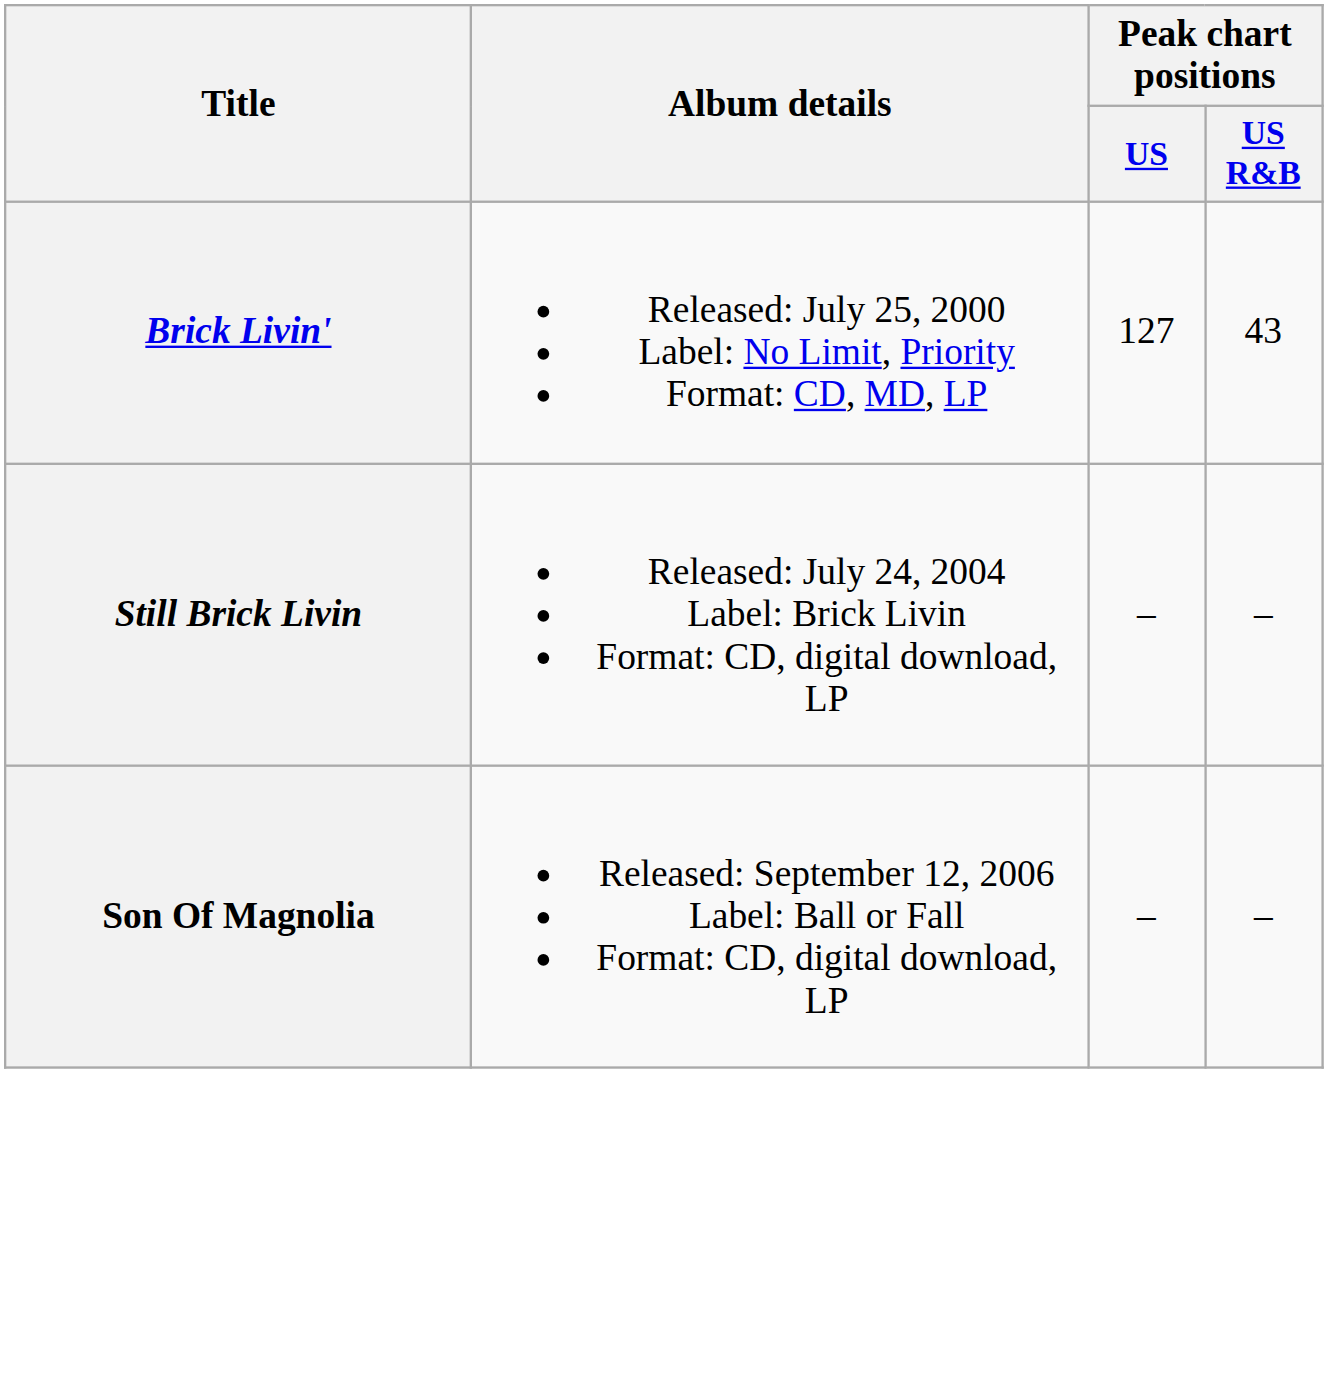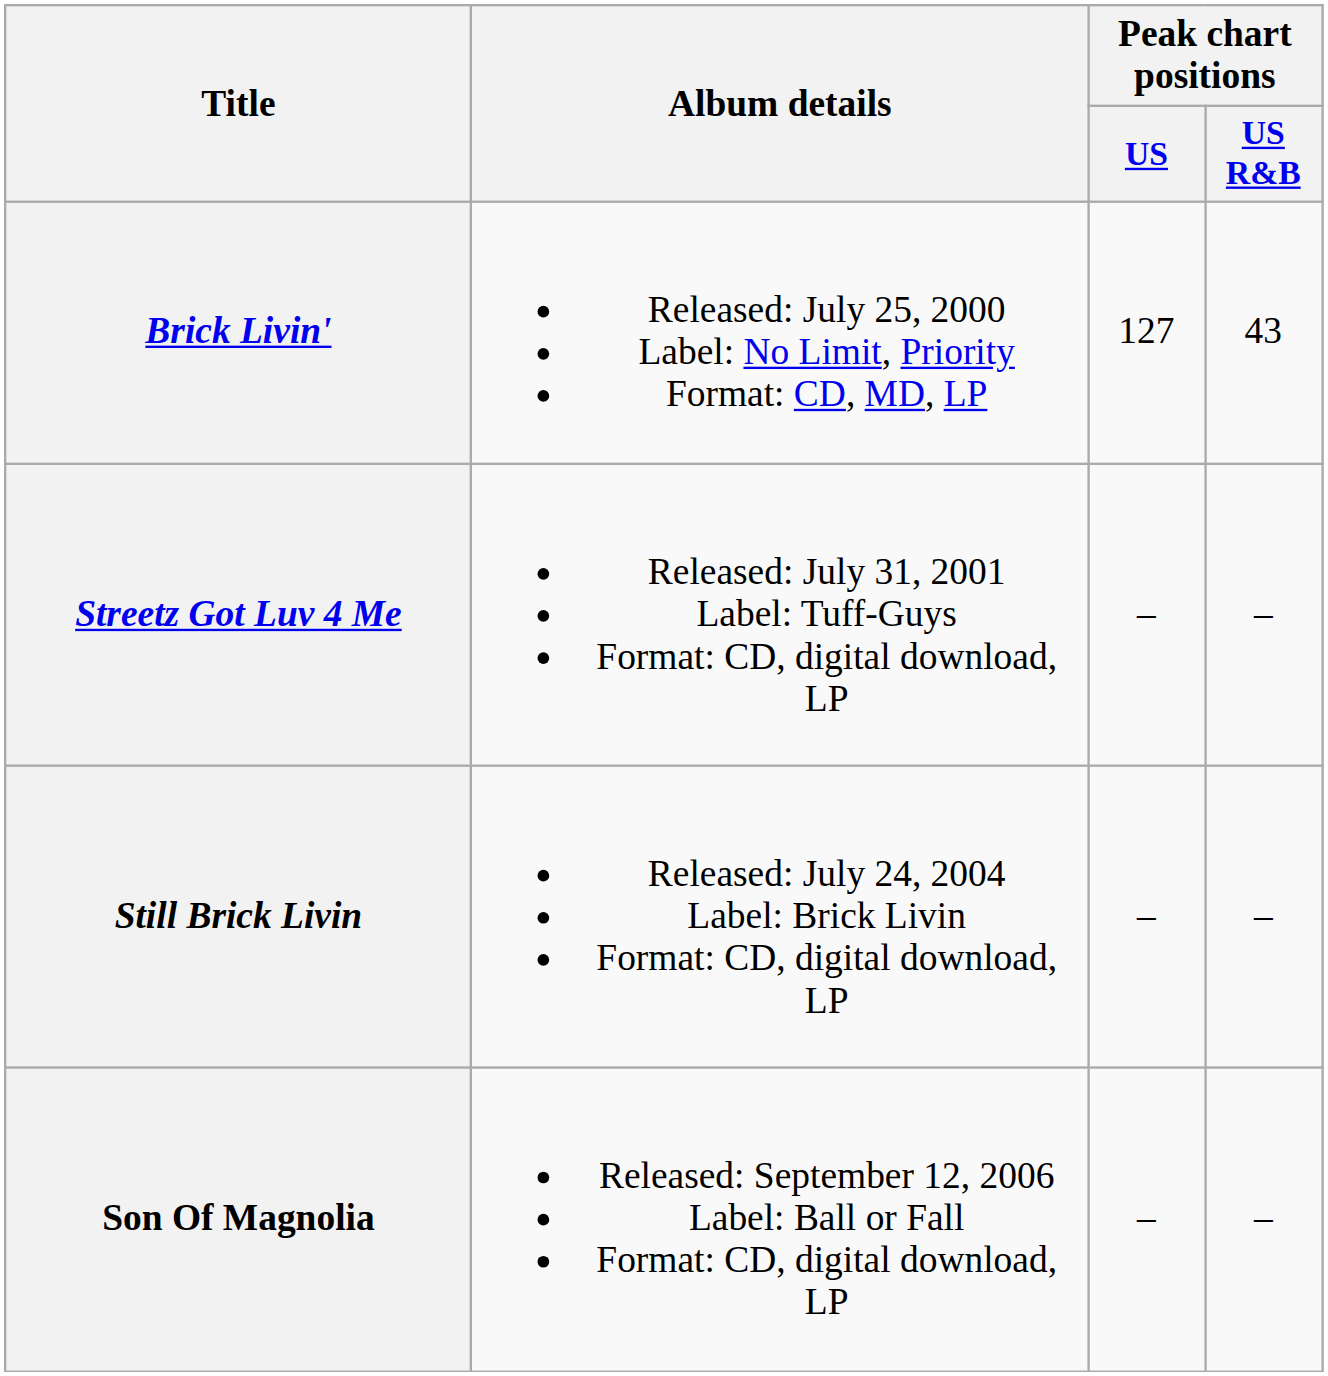 <table class="wikitable plainrowheaders" style="text-align:center;">
 <tr>
 <th scope="col" rowspan="2" style="width:12em;">Title</th>
 <th scope="col" rowspan="2" style="width:16em;">Album details</th>
 <th scope="col" colspan="2">Peak chart positions</th>
 </tr>
 <tr>
 <th scope="col" style="width:3em;font-size:90%;"><a href='#'>US</a></th>
 <th scope="col" style="width:3em;font-size:90%;"><a href='#'>US R&B</a></th>
 </tr>
 <tr>
 <th scope="row"><em><a href='#'>Brick Livin'</a></em></th>
 <td><br><ul><li>Released: July 25, 2000</li><li>Label: <a href='#'>No Limit</a>, <a href='#'>Priority</a></li><li>Format: <a href='#'>CD</a>, <a href='#'>MD</a>, <a href='#'>LP</a></li></ul></td>
 <td>127</td>
 <td>43</td>
 </tr>
 <tr>
+<th scope="row"><em><a href='#'>Streetz Got Luv 4 Me</a></em></th>
+<td><br><ul><li>Released: July 31, 2001</li><li>Label: Tuff-Guys</li><li>Format: CD, digital download, LP</li></ul></td>
+<td>–</td>
+<td>–</td>
+</tr>
+<tr>
 <th scope="row"><em>Still Brick Livin<strong></th>
 <td><br><ul><li>Released: July 24, 2004</li><li>Label: Brick Livin</li><li>Format: CD, digital download, LP</li></ul></td>
 <td>–</td>
 <td>–</td>
 </tr>
 <tr>
 <th scope="row"></em>Son Of Magnolia<em></th>
 <td><br><ul><li>Released: September 12, 2006</li><li>Label: Ball or Fall</li><li>Format: CD, digital download, LP</li></ul></td>
 <td>–</td>
 <td>–</td>
 </tr>
 </table>
